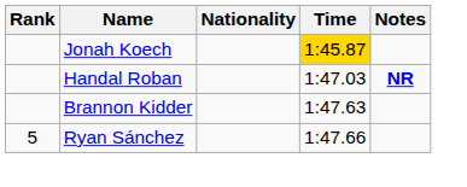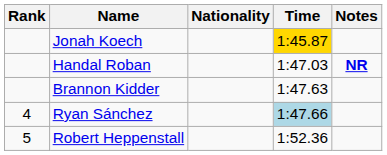 <table class="wikitable sortable" style="text-align:center">
 <tr>
 <th>Rank</th>
 <th>Name</th>
 <th>Nationality</th>
 <th>Time</th>
 <th>Notes</th>
 </tr>
 <tr>
 <td></td>
 <td align=left><a href='#'>Jonah Koech</a></td>
 <td align=left></td>
 <td style="background: gold;">1:45.87</td>
 <td></td>
 </tr>
 <tr>
 <td></td>
 <td align=left><a href='#'>Handal Roban</a></td>
 <td align=left></td>
 <td>1:47.03</td>
 <td><strong><a href='#'>NR</a></strong></td>
 </tr>
 <tr>
 <td></td>
 <td align=left><a href='#'>Brannon Kidder</a></td>
 <td align=left></td>
 <td>1:47.63</td>
 <td></td>
 </tr>
 <tr>
-<td>5</td>
+<td>4</td>
 <td align=left><a href='#'>Ryan Sánchez</a></td>
 <td align=left></td>
-<td>1:47.66</td>
+<td style="background: lightblue;">1:47.66</td>
+<td></td>
+</tr>
+<tr>
+<td>5</td>
+<td align=left><a href='#'>Robert Heppenstall</a></td>
+<td align=left></td>
+<td>1:52.36</td>
 <td></td>
 </tr>
 </table>
